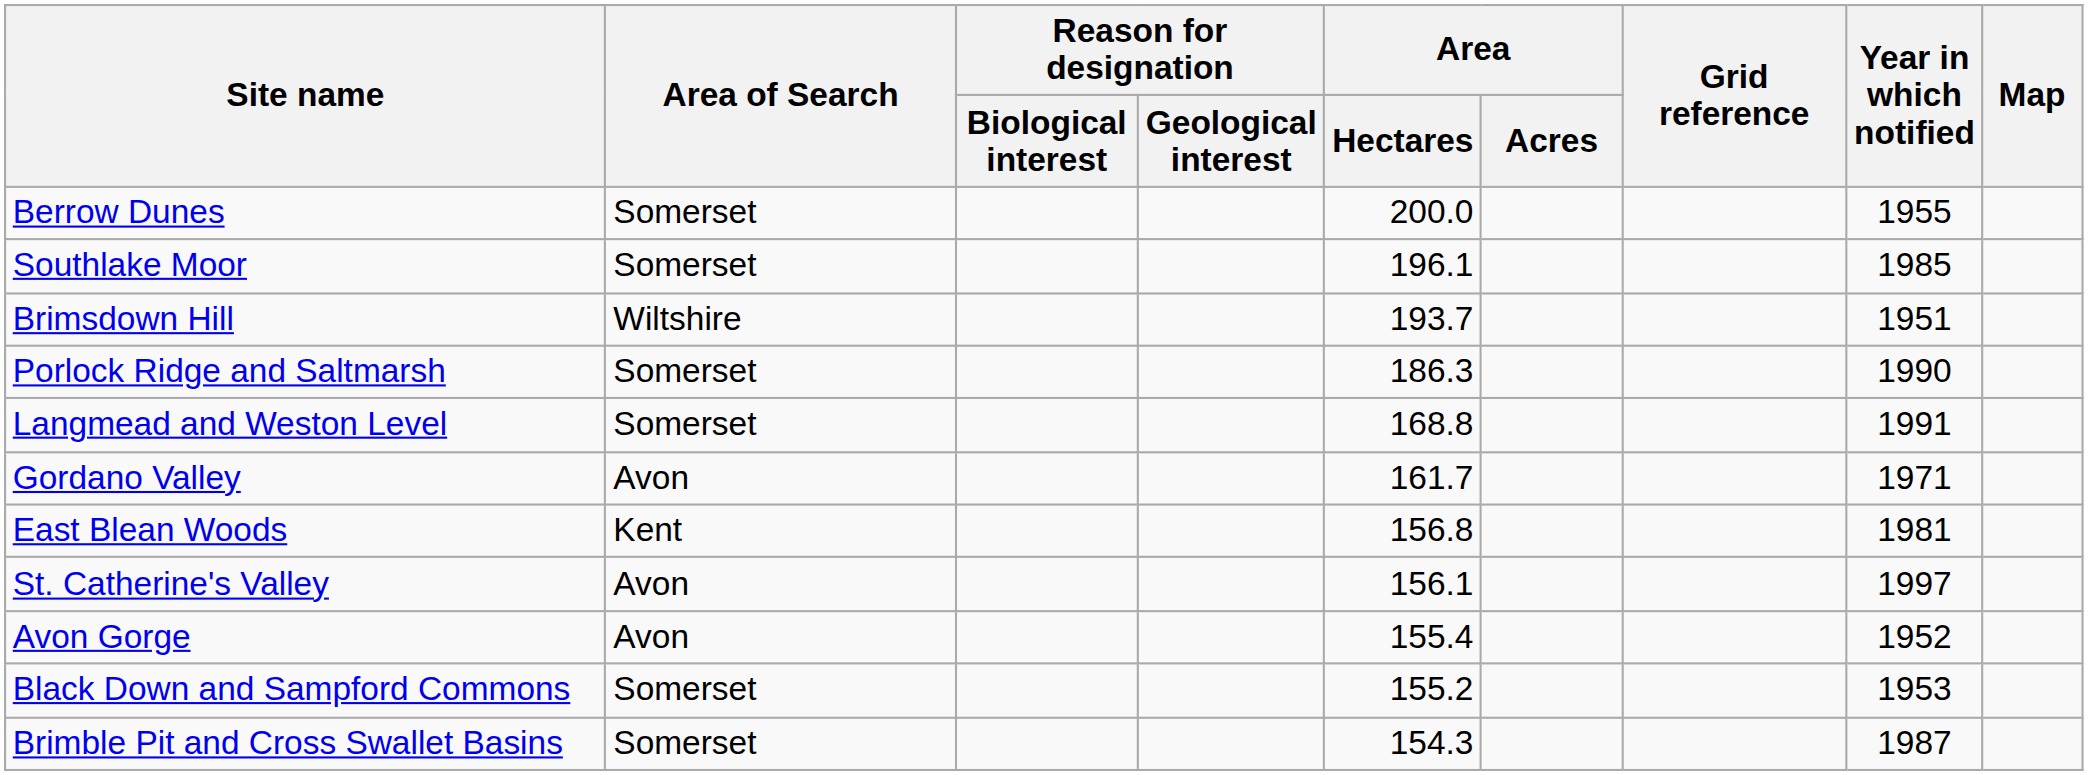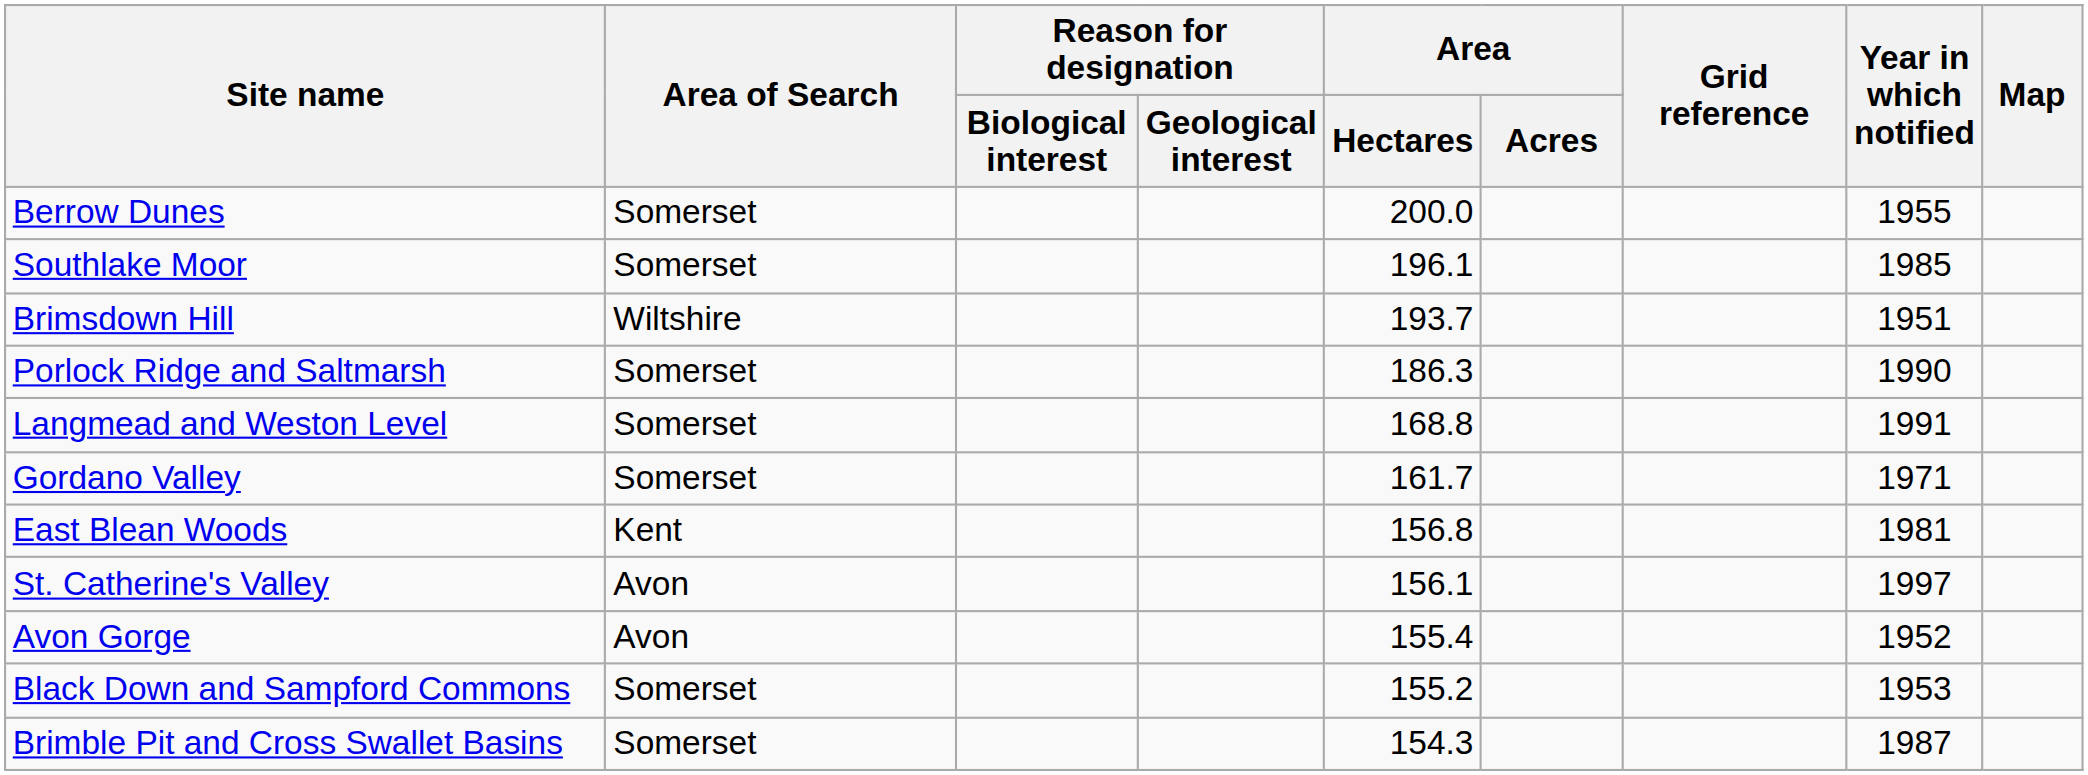 <table class="wikitable">
 <tr>
 <th width="280" rowspan="2">Site name</th>
 <th width="160" rowspan="2">Area of Search</th>
 <th width="160" colspan="2">Reason for designation</th>
 <th width="120" colspan="2">Area</th>
 <th width="100" rowspan="2">Grid reference</th>
 <th width="50" rowspan="2">Year in which notified</th>
 <th width="40" rowspan="2">Map</th>
 </tr>
 <tr>
 <th width="80">Biological interest</th>
 <th width="80">Geological interest</th>
 <th width="60">Hectares</th>
 <th width="60">Acres</th>
 </tr>
 <tr>
 <td><a href='#'>Berrow Dunes</a></td>
 <td>Somerset</td>
 <td align="center"></td>
 <td></td>
 <td align="right">200.0</td>
 <td align="right"></td>
 <td align="center"></td>
 <td align="center">1955</td>
 <td align="center"></td>
 </tr>
 <tr>
 <td><a href='#'>Southlake Moor</a></td>
 <td>Somerset</td>
 <td align="center"></td>
 <td></td>
 <td align="right">196.1</td>
 <td align="right"></td>
 <td align="center"></td>
 <td align="center">1985</td>
 <td align="center"></td>
 </tr>
 <tr>
 <td><a href='#'>Brimsdown Hill</a></td>
 <td>Wiltshire</td>
 <td align="center"></td>
 <td></td>
 <td align="right">193.7</td>
 <td align="right"></td>
 <td align="center"></td>
 <td align="center">1951</td>
 <td align="center"></td>
 </tr>
 <tr>
 <td><a href='#'>Porlock Ridge and Saltmarsh</a></td>
 <td>Somerset</td>
 <td align="center"></td>
 <td align="center"></td>
 <td align="right">186.3</td>
 <td align="right"></td>
 <td align="center"></td>
 <td align="center">1990</td>
 <td align="center"></td>
 </tr>
 <tr>
 <td><a href='#'>Langmead and Weston Level</a></td>
 <td>Somerset</td>
 <td align="center"></td>
 <td></td>
 <td align="right">168.8</td>
 <td align="right"></td>
 <td align="center"></td>
 <td align="center">1991</td>
 <td align="center"></td>
 </tr>
 <tr>
 <td><a href='#'>Gordano Valley</a></td>
-<td>Avon</td>
+<td>Somerset</td>
 <td align="center"></td>
 <td align="center"></td>
 <td align="right">161.7</td>
 <td align="right"></td>
 <td align="center"></td>
 <td align="center">1971</td>
 <td align="center"></td>
 </tr>
 <tr>
 <td><a href='#'>East Blean Woods</a></td>
 <td>Kent</td>
 <td align="center"></td>
 <td></td>
 <td align="right">156.8</td>
 <td align="right"></td>
 <td align="center"></td>
 <td align="center">1981</td>
 <td align="center"></td>
 </tr>
 <tr>
 <td><a href='#'>St. Catherine's Valley</a></td>
 <td>Avon</td>
 <td align="center"></td>
 <td></td>
 <td align="right">156.1</td>
 <td align="right"></td>
 <td align="center"></td>
 <td align="center">1997</td>
 <td align="center"></td>
 </tr>
 <tr>
 <td><a href='#'>Avon Gorge</a></td>
 <td>Avon</td>
 <td align="center"></td>
 <td align="center"></td>
 <td align="right">155.4</td>
 <td align="right"></td>
 <td align="center"></td>
 <td align="center">1952</td>
 <td align="center"></td>
 </tr>
 <tr>
 <td><a href='#'>Black Down and Sampford Commons</a></td>
 <td>Somerset</td>
 <td align="center"></td>
 <td></td>
 <td align="right">155.2</td>
 <td align="right"></td>
 <td align="center"></td>
 <td align="center">1953</td>
 <td align="center"></td>
 </tr>
 <tr>
 <td><a href='#'>Brimble Pit and Cross Swallet Basins</a></td>
 <td>Somerset</td>
 <td></td>
 <td align="center"></td>
 <td align="right">154.3</td>
 <td align="right"></td>
 <td align="center"></td>
 <td align="center">1987</td>
 <td align="center"></td>
 </tr>
 </table>
